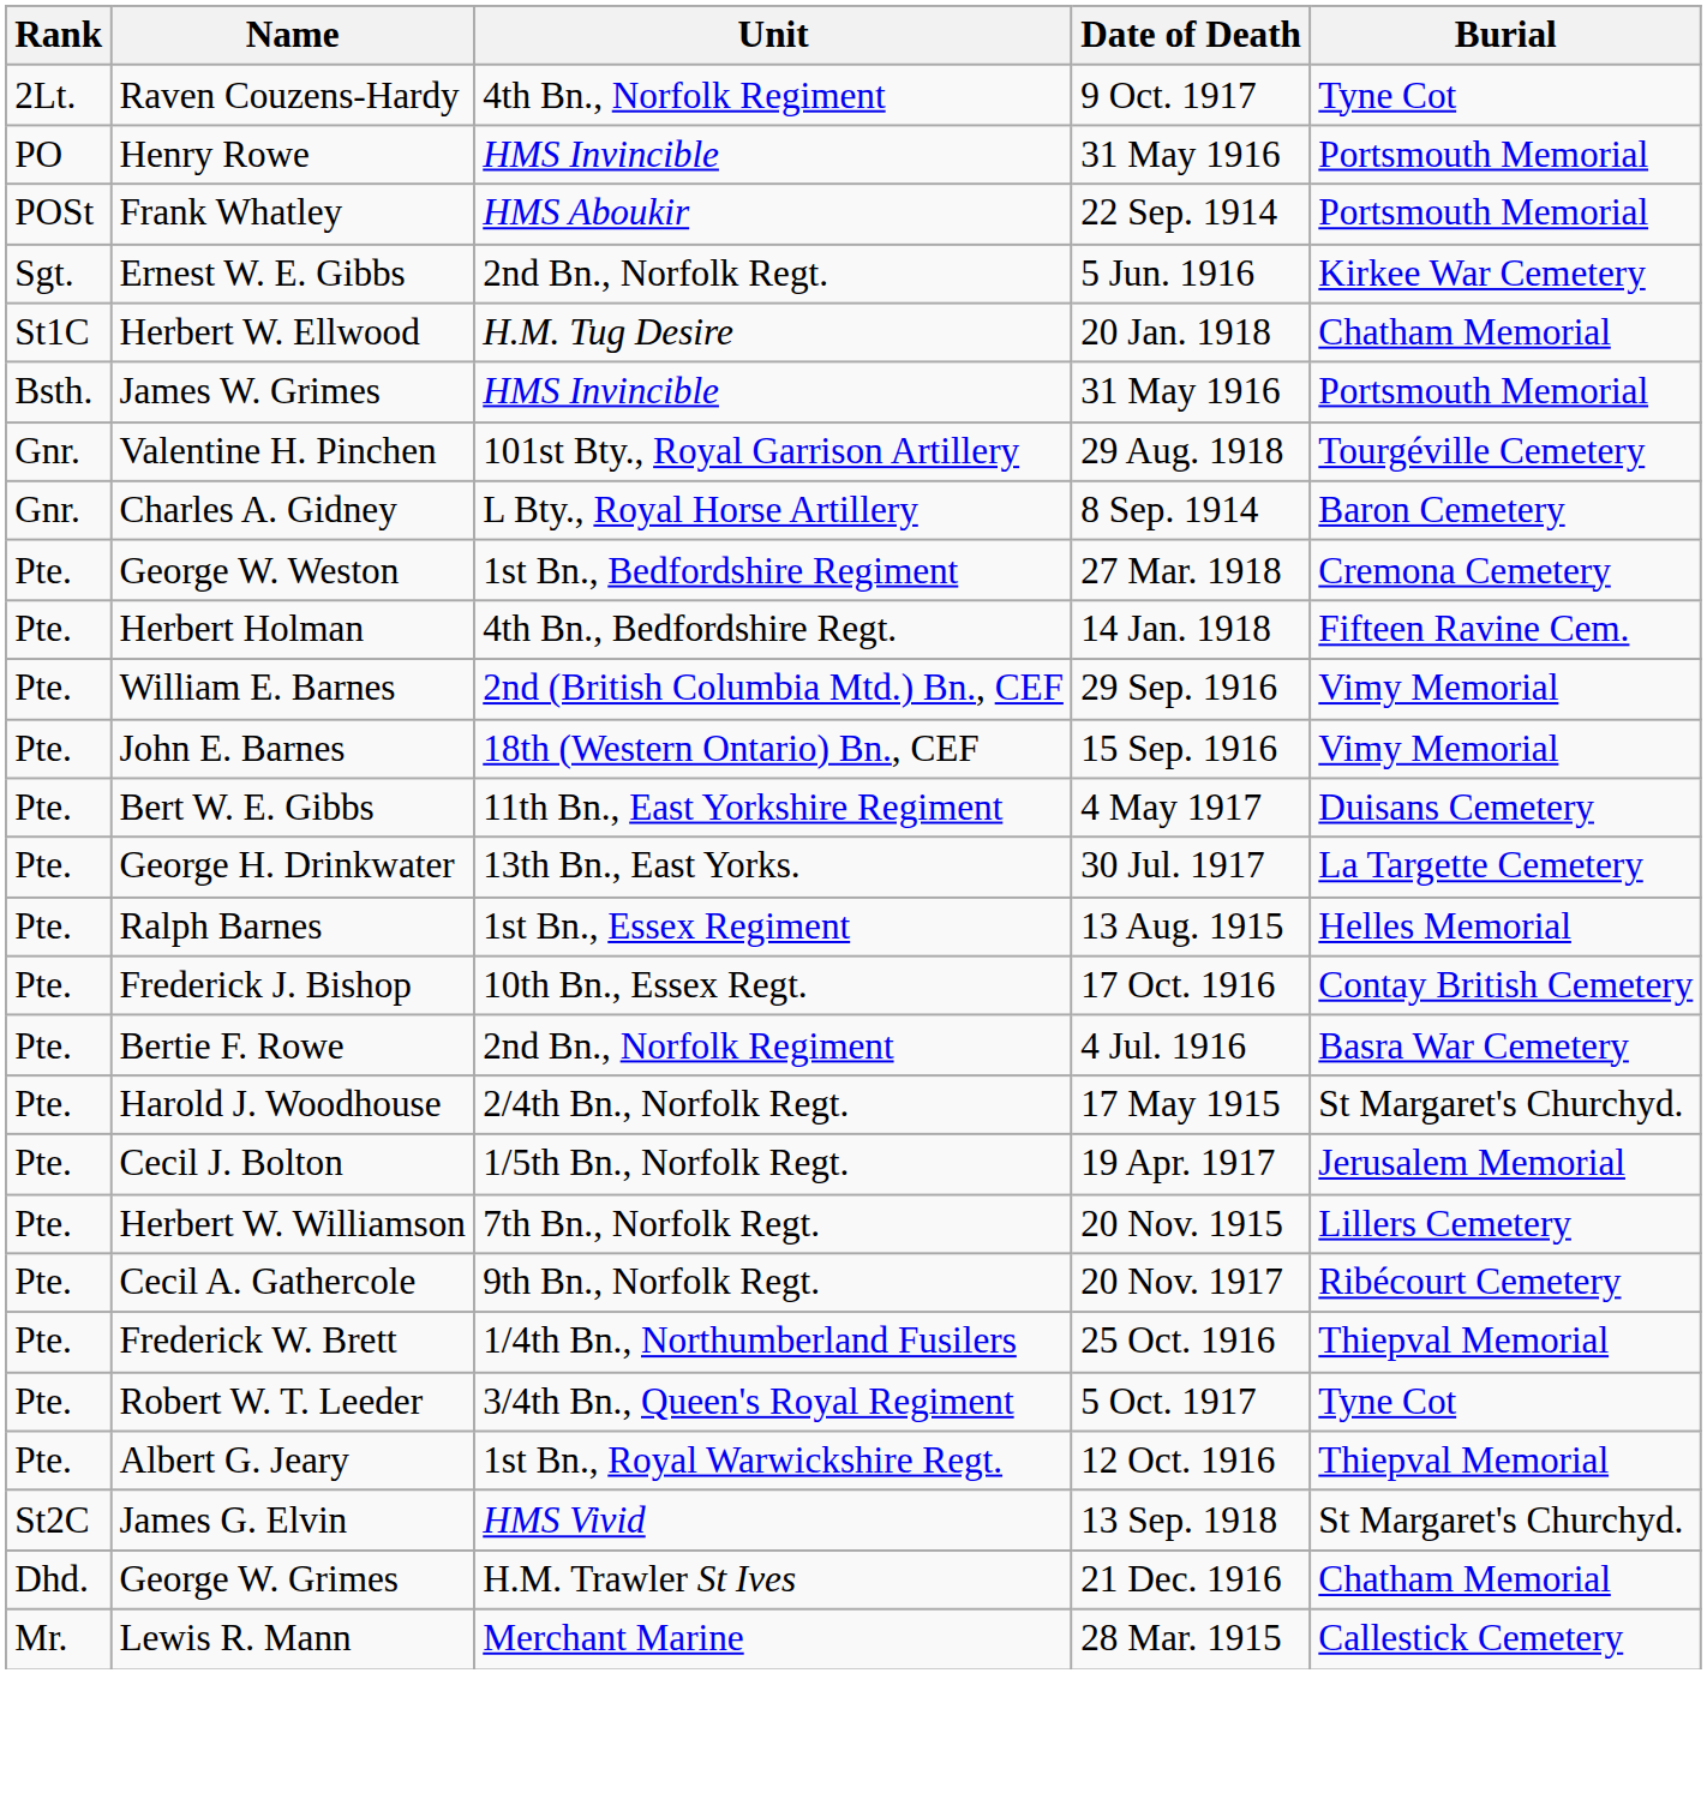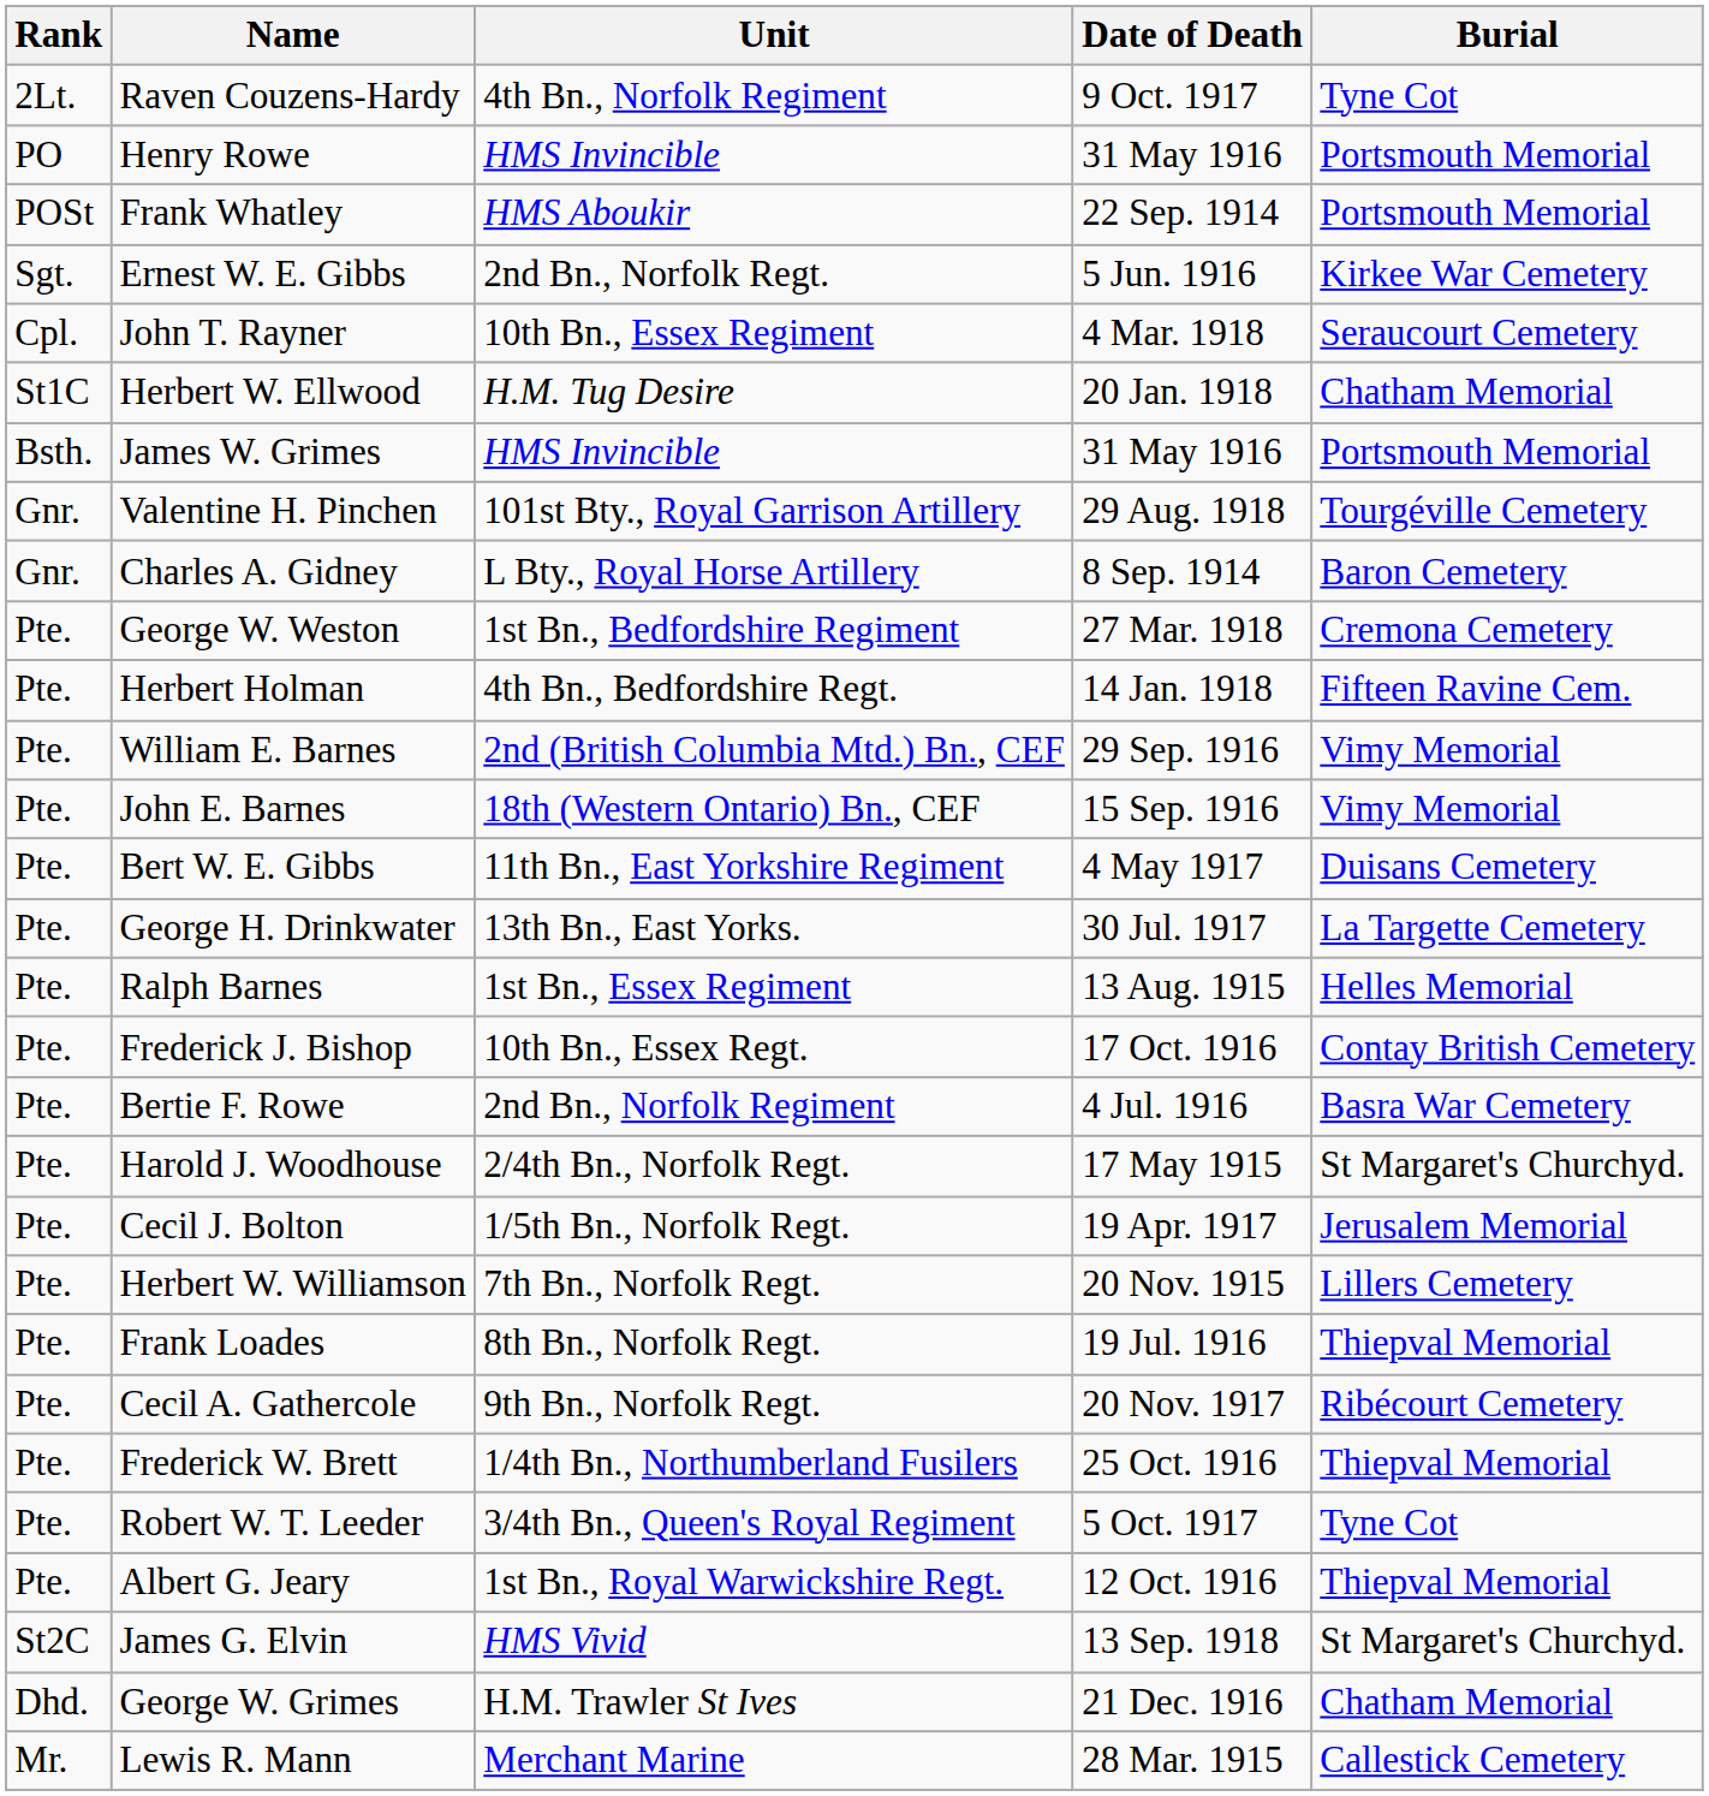 <table class="wikitable">
 <tr>
 <th>Rank</th>
 <th>Name</th>
 <th>Unit</th>
 <th>Date of Death</th>
 <th>Burial</th>
 </tr>
 <tr>
 <td>2Lt.</td>
 <td>Raven Couzens-Hardy</td>
 <td>4th Bn., <a href='#'>Norfolk Regiment</a></td>
 <td>9 Oct. 1917</td>
 <td><a href='#'>Tyne Cot</a></td>
 </tr>
 <tr>
 <td>PO</td>
 <td>Henry Rowe</td>
 <td><a href='#'><em>HMS Invincible</em></a></td>
 <td>31 May 1916</td>
 <td><a href='#'>Portsmouth Memorial</a></td>
 </tr>
 <tr>
 <td>POSt</td>
 <td>Frank Whatley</td>
 <td><a href='#'><em>HMS Aboukir</em></a></td>
 <td>22 Sep. 1914</td>
 <td><a href='#'>Portsmouth Memorial</a></td>
 </tr>
 <tr>
 <td>Sgt.</td>
 <td>Ernest W. E. Gibbs</td>
 <td>2nd Bn., Norfolk Regt.</td>
 <td>5 Jun. 1916</td>
 <td><a href='#'>Kirkee War Cemetery</a></td>
+</tr>
+<tr>
+<td>Cpl.</td>
+<td>John T. Rayner</td>
+<td>10th Bn., <a href='#'>Essex Regiment</a></td>
+<td>4 Mar. 1918</td>
+<td><a href='#'>Seraucourt Cemetery</a></td>
 </tr>
 <tr>
 <td>St1C</td>
 <td>Herbert W. Ellwood</td>
 <td><em>H.M. Tug Desire</em></td>
 <td>20 Jan. 1918</td>
 <td><a href='#'>Chatham Memorial</a></td>
 </tr>
 <tr>
 <td>Bsth.</td>
 <td>James W. Grimes</td>
 <td><a href='#'><em>HMS Invincible</em></a></td>
 <td>31 May 1916</td>
 <td><a href='#'>Portsmouth Memorial</a></td>
 </tr>
 <tr>
 <td>Gnr.</td>
 <td>Valentine H. Pinchen</td>
 <td>101st Bty., <a href='#'>Royal Garrison Artillery</a></td>
 <td>29 Aug. 1918</td>
 <td><a href='#'>Tourgéville Cemetery</a></td>
 </tr>
 <tr>
 <td>Gnr.</td>
 <td>Charles A. Gidney</td>
 <td>L Bty., <a href='#'>Royal Horse Artillery</a></td>
 <td>8 Sep. 1914</td>
 <td><a href='#'>Baron Cemetery</a></td>
 </tr>
 <tr>
 <td>Pte.</td>
 <td>George W. Weston</td>
 <td>1st Bn., <a href='#'>Bedfordshire Regiment</a></td>
 <td>27 Mar. 1918</td>
 <td><a href='#'>Cremona Cemetery</a></td>
 </tr>
 <tr>
 <td>Pte.</td>
 <td>Herbert Holman</td>
 <td>4th Bn., Bedfordshire Regt.</td>
 <td>14 Jan. 1918</td>
 <td><a href='#'>Fifteen Ravine Cem.</a></td>
 </tr>
 <tr>
 <td>Pte.</td>
 <td>William E. Barnes</td>
 <td><a href='#'>2nd (British Columbia Mtd.) Bn.</a>, <a href='#'>CEF</a></td>
 <td>29 Sep. 1916</td>
 <td><a href='#'>Vimy Memorial</a></td>
 </tr>
 <tr>
 <td>Pte.</td>
 <td>John E. Barnes</td>
 <td><a href='#'>18th (Western Ontario) Bn.</a>, CEF</td>
 <td>15 Sep. 1916</td>
 <td><a href='#'>Vimy Memorial</a></td>
 </tr>
 <tr>
 <td>Pte.</td>
 <td>Bert W. E. Gibbs</td>
 <td>11th Bn., <a href='#'>East Yorkshire Regiment</a></td>
 <td>4 May 1917</td>
 <td><a href='#'>Duisans Cemetery</a></td>
 </tr>
 <tr>
 <td>Pte.</td>
 <td>George H. Drinkwater</td>
 <td>13th Bn., East Yorks.</td>
 <td>30 Jul. 1917</td>
 <td><a href='#'>La Targette Cemetery</a></td>
 </tr>
 <tr>
 <td>Pte.</td>
 <td>Ralph Barnes</td>
 <td>1st Bn., <a href='#'>Essex Regiment</a></td>
 <td>13 Aug. 1915</td>
 <td><a href='#'>Helles Memorial</a></td>
 </tr>
 <tr>
 <td>Pte.</td>
 <td>Frederick J. Bishop</td>
 <td>10th Bn., Essex Regt.</td>
 <td>17 Oct. 1916</td>
 <td><a href='#'>Contay British Cemetery</a></td>
 </tr>
 <tr>
 <td>Pte.</td>
 <td>Bertie F. Rowe</td>
 <td>2nd Bn., <a href='#'>Norfolk Regiment</a></td>
 <td>4 Jul. 1916</td>
 <td><a href='#'>Basra War Cemetery</a></td>
 </tr>
 <tr>
 <td>Pte.</td>
 <td>Harold J. Woodhouse</td>
 <td>2/4th Bn., Norfolk Regt.</td>
 <td>17 May 1915</td>
 <td>St Margaret's Churchyd.</td>
 </tr>
 <tr>
 <td>Pte.</td>
 <td>Cecil J. Bolton</td>
 <td>1/5th Bn., Norfolk Regt.</td>
 <td>19 Apr. 1917</td>
 <td><a href='#'>Jerusalem Memorial</a></td>
 </tr>
 <tr>
 <td>Pte.</td>
 <td>Herbert W. Williamson</td>
 <td>7th Bn., Norfolk Regt.</td>
 <td>20 Nov. 1915</td>
 <td><a href='#'>Lillers Cemetery</a></td>
 </tr>
 <tr>
 <td>Pte.</td>
+<td>Frank Loades</td>
+<td>8th Bn., Norfolk Regt.</td>
+<td>19 Jul. 1916</td>
+<td><a href='#'>Thiepval Memorial</a></td>
+</tr>
+<tr>
+<td>Pte.</td>
 <td>Cecil A. Gathercole</td>
 <td>9th Bn., Norfolk Regt.</td>
 <td>20 Nov. 1917</td>
 <td><a href='#'>Ribécourt Cemetery</a></td>
 </tr>
 <tr>
 <td>Pte.</td>
 <td>Frederick W. Brett</td>
 <td>1/4th Bn., <a href='#'>Northumberland Fusilers</a></td>
 <td>25 Oct. 1916</td>
 <td><a href='#'>Thiepval Memorial</a></td>
 </tr>
 <tr>
 <td>Pte.</td>
 <td>Robert W. T. Leeder</td>
 <td>3/4th Bn., <a href='#'>Queen's Royal Regiment</a></td>
 <td>5 Oct. 1917</td>
 <td><a href='#'>Tyne Cot</a></td>
 </tr>
 <tr>
 <td>Pte.</td>
 <td>Albert G. Jeary</td>
 <td>1st Bn., <a href='#'>Royal Warwickshire Regt.</a></td>
 <td>12 Oct. 1916</td>
 <td><a href='#'>Thiepval Memorial</a></td>
 </tr>
 <tr>
 <td>St2C</td>
 <td>James G. Elvin</td>
 <td><a href='#'><em>HMS Vivid</em></a></td>
 <td>13 Sep. 1918</td>
 <td>St Margaret's Churchyd.</td>
 </tr>
 <tr>
 <td>Dhd.</td>
 <td>George W. Grimes</td>
 <td>H.M. Trawler <em>St Ives</em></td>
 <td>21 Dec. 1916</td>
 <td><a href='#'>Chatham Memorial</a></td>
 </tr>
 <tr>
 <td>Mr.</td>
 <td>Lewis R. Mann</td>
 <td><a href='#'>Merchant Marine</a></td>
 <td>28 Mar. 1915</td>
 <td><a href='#'>Callestick Cemetery</a></td>
 </tr>
 </table>
